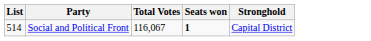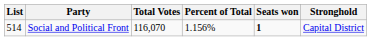 <table class="wikitable nonsortable">
 <tr>
 <th>List</th>
 <th>Party</th>
 <th>Total Votes</th>
+<th>Percent of Total</th>
 <th>Seats won</th>
 <th>Stronghold</th>
 </tr>
 <tr>
 <td>514</td>
 <td><a href='#'>Social and Political Front</a></td>
-<td>116,067</td>
+<td>116,070</td>
+<td>1.156%</td>
 <td><strong>1</strong></td>
 <td><a href='#'>Capital District</a></td>
 </tr>
 </table>
